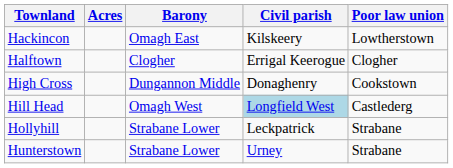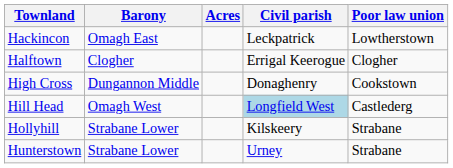 <table class="wikitable sortable" style="border:1px;">
 <tr>
 <th><a href='#'>Townland</a></th>
+<th><a href='#'>Barony</a></th>
 <th><a href='#'>Acres</a></th>
-<th><a href='#'>Barony</a></th>
 <th><a href='#'>Civil parish</a></th>
 <th><a href='#'>Poor law union</a></th>
 </tr>
 <tr>
 <td><a href='#'>Hackincon</a></td>
+<td><a href='#'>Omagh East</a></td>
 <td align="right"></td>
-<td><a href='#'>Omagh East</a></td>
-<td>Kilskeery</td>
+<td>Leckpatrick</td>
 <td>Lowtherstown</td>
 </tr>
 <tr>
 <td><a href='#'>Halftown</a></td>
+<td><a href='#'>Clogher</a></td>
 <td align="right"></td>
-<td><a href='#'>Clogher</a></td>
 <td>Errigal Keerogue</td>
 <td>Clogher</td>
 </tr>
 <tr>
 <td><a href='#'>High Cross</a></td>
+<td><a href='#'>Dungannon Middle</a></td>
 <td align="right"></td>
-<td><a href='#'>Dungannon Middle</a></td>
 <td>Donaghenry</td>
 <td>Cookstown</td>
 </tr>
 <tr>
 <td><a href='#'>Hill Head</a></td>
+<td><a href='#'>Omagh West</a></td>
 <td align="right"></td>
-<td><a href='#'>Omagh West</a></td>
 <td style="background: lightblue;"><a href='#'>Longfield West</a></td>
 <td>Castlederg</td>
 </tr>
 <tr>
 <td><a href='#'>Hollyhill</a></td>
+<td><a href='#'>Strabane Lower</a></td>
 <td align="right"></td>
-<td><a href='#'>Strabane Lower</a></td>
-<td>Leckpatrick</td>
+<td>Kilskeery</td>
 <td>Strabane</td>
 </tr>
 <tr>
 <td><a href='#'>Hunterstown</a></td>
+<td><a href='#'>Strabane Lower</a></td>
 <td align="right"></td>
-<td><a href='#'>Strabane Lower</a></td>
 <td><a href='#'>Urney</a></td>
 <td>Strabane</td>
 </tr>
 </table>
